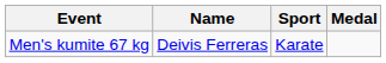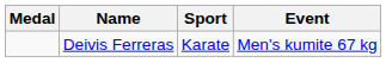 <table class="wikitable sortable" style="font-size: 95%;">
 <tr>
-<th>Event</th>
+<th>Medal</th>
 <th>Name</th>
 <th>Sport</th>
-<th>Medal</th>
+<th>Event</th>
 </tr>
 <tr>
-<td><a href='#'>Men's kumite 67 kg</a></td>
+<td></td>
 <td><a href='#'>Deivis Ferreras</a></td>
 <td><a href='#'>Karate</a></td>
-<td></td>
+<td><a href='#'>Men's kumite 67 kg</a></td>
 </tr>
 </table>
